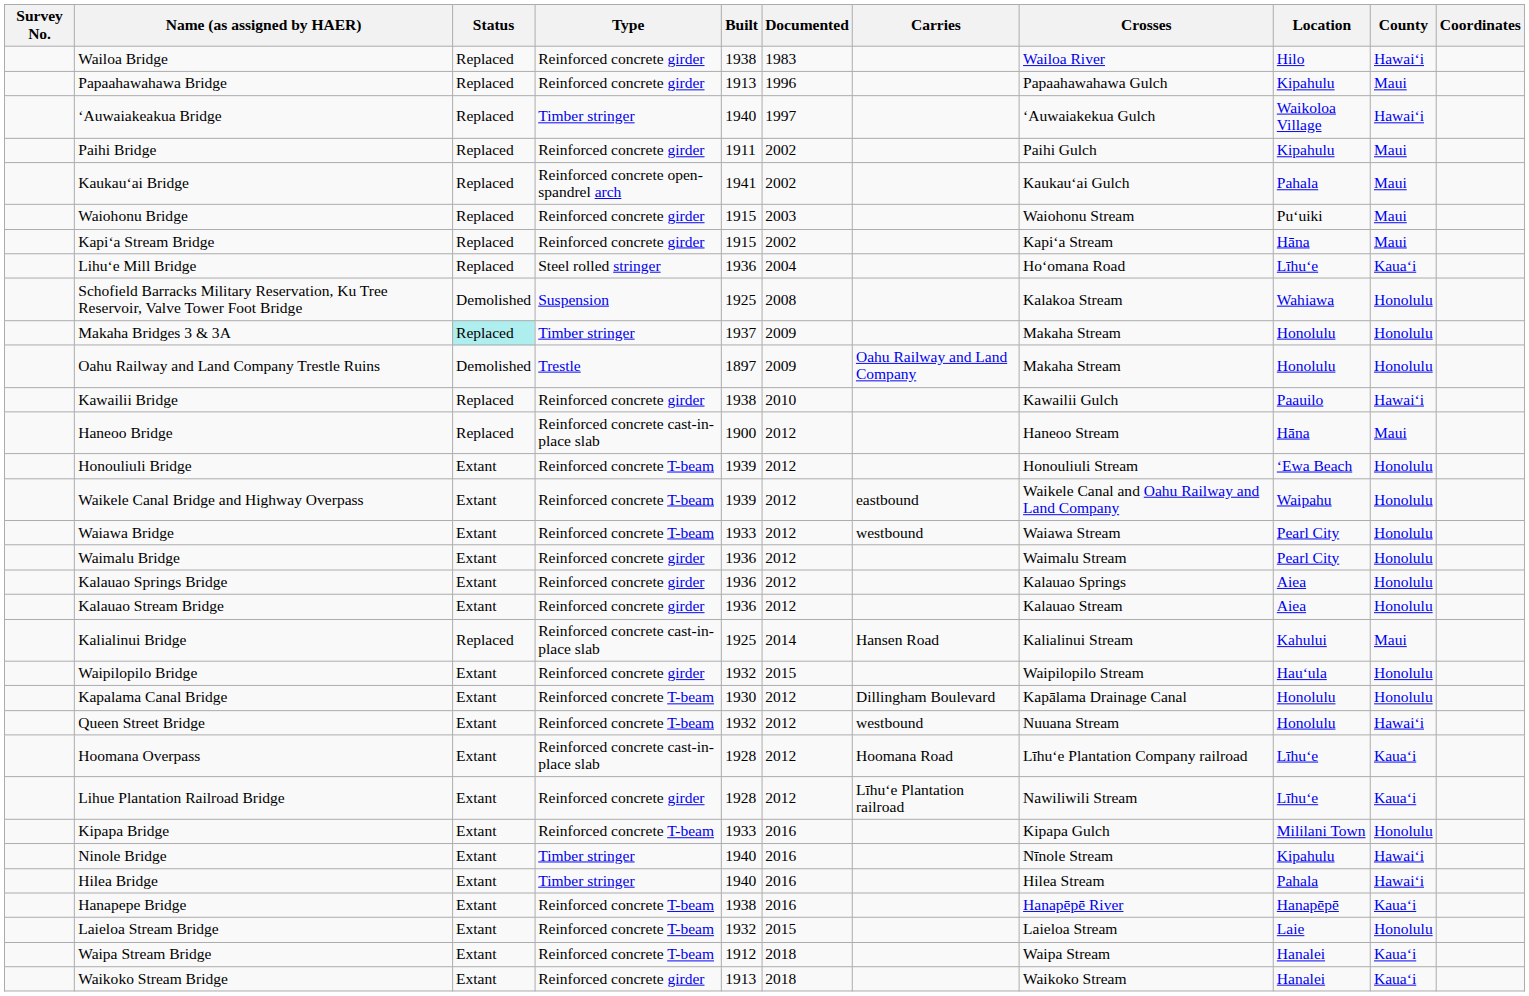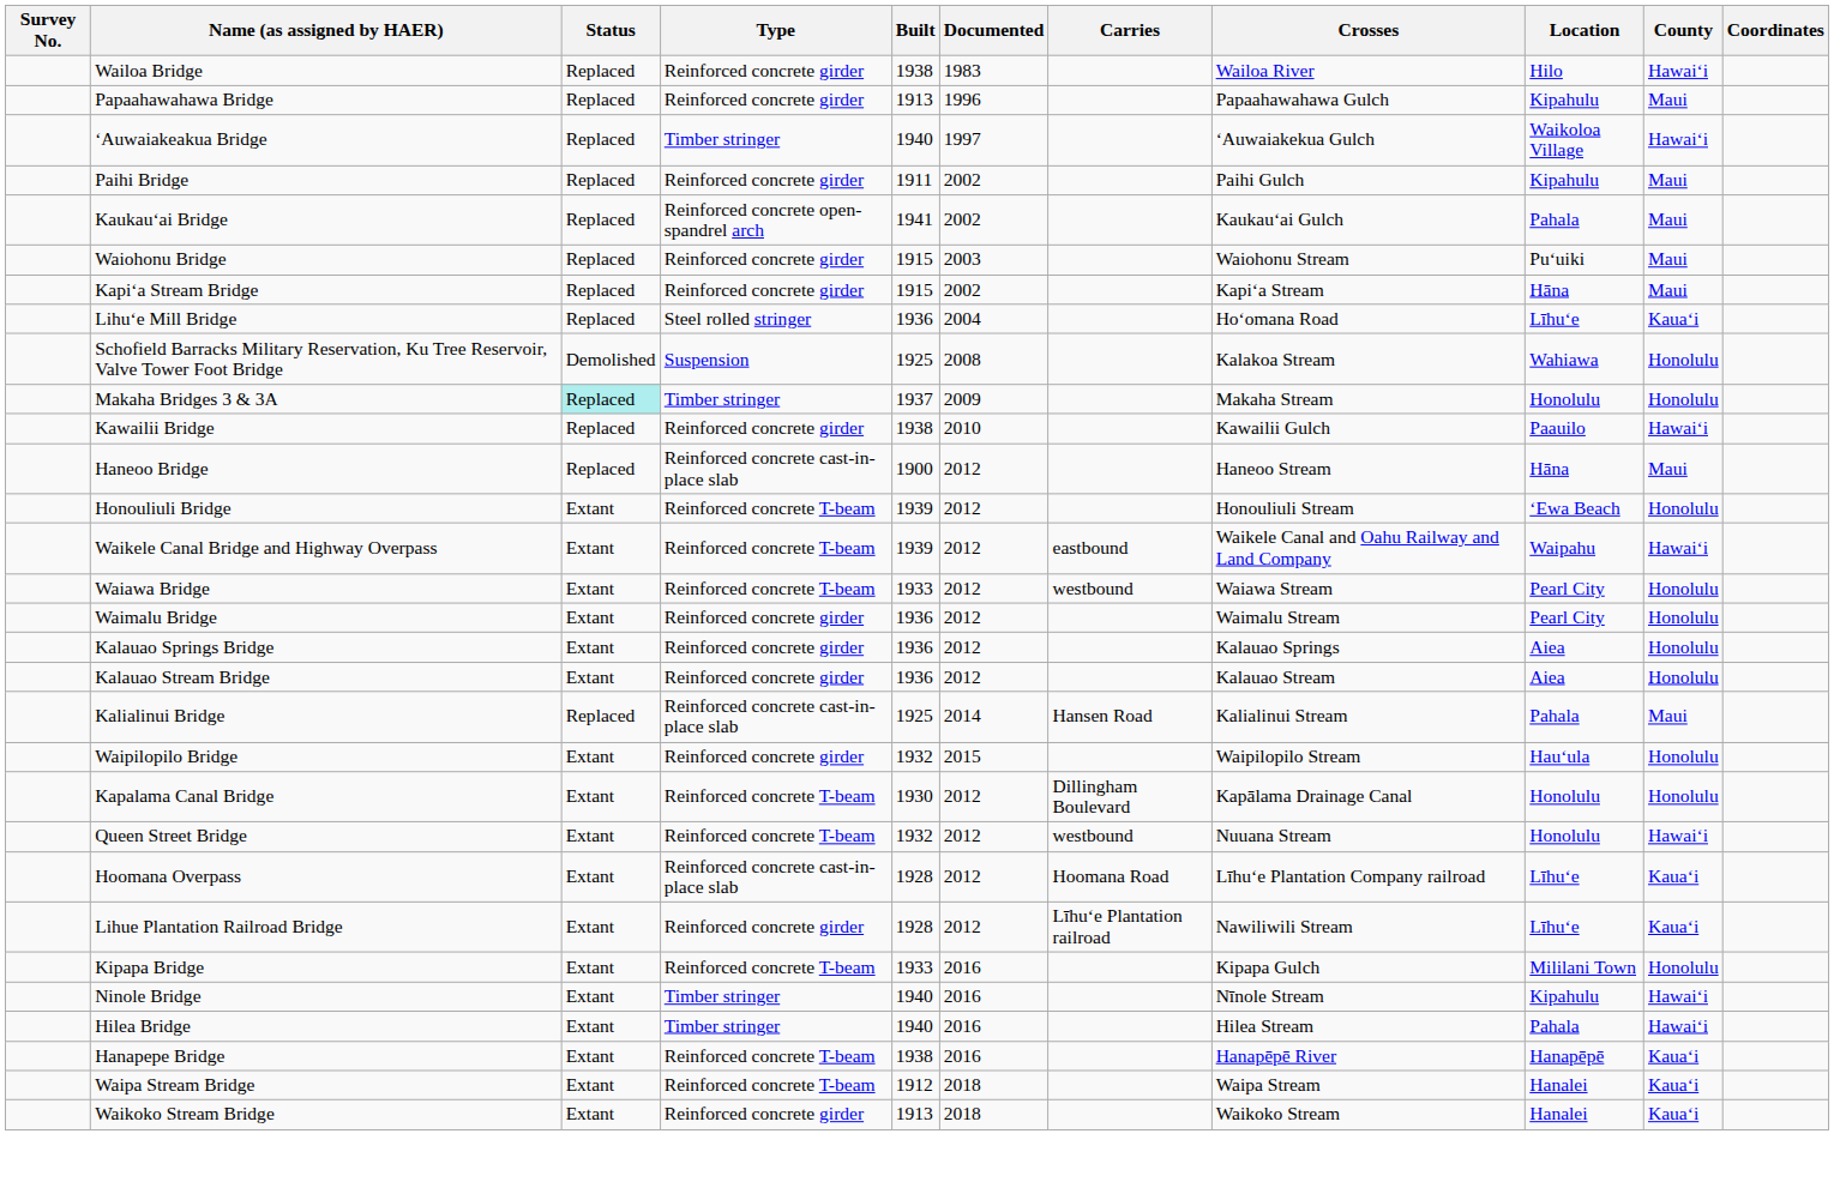 <table class="wikitable sortable">
 <tr>
 <th>Survey No.</th>
 <th>Name (as assigned by HAER)</th>
 <th>Status</th>
 <th>Type</th>
 <th>Built</th>
 <th>Documented</th>
 <th>Carries</th>
 <th>Crosses</th>
 <th>Location</th>
 <th>County</th>
 <th>Coordinates</th>
 </tr>
 <tr>
 <td></td>
 <td>Wailoa Bridge</td>
 <td>Replaced</td>
 <td>Reinforced concrete <a href='#'>girder</a></td>
 <td>1938</td>
 <td>1983</td>
 <td></td>
 <td><a href='#'>Wailoa River</a></td>
 <td><a href='#'>Hilo</a></td>
 <td><a href='#'>Hawaiʻi</a></td>
 <td></td>
 </tr>
 <tr>
 <td></td>
 <td>Papaahawahawa Bridge</td>
 <td>Replaced</td>
 <td>Reinforced concrete <a href='#'>girder</a></td>
 <td>1913</td>
 <td>1996</td>
 <td></td>
 <td>Papaahawahawa Gulch</td>
 <td><a href='#'>Kipahulu</a></td>
 <td><a href='#'>Maui</a></td>
 <td></td>
 </tr>
 <tr>
 <td></td>
 <td>ʻAuwaiakeakua Bridge</td>
 <td>Replaced</td>
 <td><a href='#'>Timber stringer</a></td>
 <td>1940</td>
 <td>1997</td>
 <td></td>
 <td>ʻAuwaiakekua Gulch</td>
 <td><a href='#'>Waikoloa Village</a></td>
 <td><a href='#'>Hawaiʻi</a></td>
 <td></td>
 </tr>
 <tr>
 <td></td>
 <td>Paihi Bridge</td>
 <td>Replaced</td>
 <td>Reinforced concrete <a href='#'>girder</a></td>
 <td>1911</td>
 <td>2002</td>
 <td></td>
 <td>Paihi Gulch</td>
 <td><a href='#'>Kipahulu</a></td>
 <td><a href='#'>Maui</a></td>
 <td></td>
 </tr>
 <tr>
 <td></td>
 <td>Kaukauʻai Bridge</td>
 <td>Replaced</td>
 <td>Reinforced concrete open-spandrel <a href='#'>arch</a></td>
 <td>1941</td>
 <td>2002</td>
 <td></td>
 <td>Kaukauʻai Gulch</td>
 <td><a href='#'>Pahala</a></td>
 <td><a href='#'>Maui</a></td>
 <td></td>
 </tr>
 <tr>
 <td></td>
 <td>Waiohonu Bridge</td>
 <td>Replaced</td>
 <td>Reinforced concrete <a href='#'>girder</a></td>
 <td>1915</td>
 <td>2003</td>
 <td></td>
 <td>Waiohonu Stream</td>
 <td>Puʻuiki</td>
 <td><a href='#'>Maui</a></td>
 <td></td>
 </tr>
 <tr>
 <td></td>
 <td>Kapiʻa Stream Bridge</td>
 <td>Replaced</td>
 <td>Reinforced concrete <a href='#'>girder</a></td>
 <td>1915</td>
 <td>2002</td>
 <td></td>
 <td>Kapiʻa Stream</td>
 <td><a href='#'>Hāna</a></td>
 <td><a href='#'>Maui</a></td>
 <td></td>
 </tr>
 <tr>
 <td></td>
 <td>Lihuʻe Mill Bridge</td>
 <td>Replaced</td>
 <td>Steel rolled <a href='#'>stringer</a></td>
 <td>1936</td>
 <td>2004</td>
 <td></td>
 <td>Hoʻomana Road</td>
 <td><a href='#'>Līhuʻe</a></td>
 <td><a href='#'>Kauaʻi</a></td>
 <td></td>
 </tr>
 <tr>
 <td></td>
 <td>Schofield Barracks Military Reservation, Ku Tree Reservoir, Valve Tower Foot Bridge</td>
 <td>Demolished</td>
 <td><a href='#'>Suspension</a></td>
 <td>1925</td>
 <td>2008</td>
 <td></td>
 <td>Kalakoa Stream</td>
 <td><a href='#'>Wahiawa</a></td>
 <td><a href='#'>Honolulu</a></td>
 <td></td>
 </tr>
 <tr>
 <td></td>
 <td>Makaha Bridges 3 & 3A</td>
 <td style="background: paleturquoise;">Replaced</td>
 <td><a href='#'>Timber stringer</a></td>
 <td>1937</td>
 <td>2009</td>
 <td></td>
 <td>Makaha Stream</td>
 <td><a href='#'>Honolulu</a></td>
 <td><a href='#'>Honolulu</a></td>
 <td></td>
 </tr>
 <tr>
 <td></td>
-<td>Oahu Railway and Land Company Trestle Ruins</td>
-<td>Demolished</td>
-<td><a href='#'>Trestle</a></td>
-<td>1897</td>
-<td>2009</td>
-<td><a href='#'>Oahu Railway and Land Company</a></td>
-<td>Makaha Stream</td>
-<td><a href='#'>Honolulu</a></td>
-<td><a href='#'>Honolulu</a></td>
-<td></td>
-</tr>
-<tr>
-<td></td>
 <td>Kawailii Bridge</td>
 <td>Replaced</td>
 <td>Reinforced concrete <a href='#'>girder</a></td>
 <td>1938</td>
 <td>2010</td>
 <td></td>
 <td>Kawailii Gulch</td>
 <td><a href='#'>Paauilo</a></td>
 <td><a href='#'>Hawaiʻi</a></td>
 <td></td>
 </tr>
 <tr>
 <td></td>
 <td>Haneoo Bridge</td>
 <td>Replaced</td>
 <td>Reinforced concrete cast-in-place slab</td>
 <td>1900</td>
 <td>2012</td>
 <td></td>
 <td>Haneoo Stream</td>
 <td><a href='#'>Hāna</a></td>
 <td><a href='#'>Maui</a></td>
 <td></td>
 </tr>
 <tr>
 <td></td>
 <td>Honouliuli Bridge</td>
 <td>Extant</td>
 <td>Reinforced concrete <a href='#'>T-beam</a></td>
 <td>1939</td>
 <td>2012</td>
 <td></td>
 <td>Honouliuli Stream</td>
 <td><a href='#'>ʻEwa Beach</a></td>
 <td><a href='#'>Honolulu</a></td>
 <td></td>
 </tr>
 <tr>
 <td></td>
 <td>Waikele Canal Bridge and Highway Overpass</td>
 <td>Extant</td>
 <td>Reinforced concrete <a href='#'>T-beam</a></td>
 <td>1939</td>
 <td>2012</td>
 <td> eastbound</td>
 <td>Waikele Canal and <a href='#'>Oahu Railway and Land Company</a></td>
 <td><a href='#'>Waipahu</a></td>
-<td><a href='#'>Honolulu</a></td>
+<td><a href='#'>Hawaiʻi</a></td>
 <td></td>
 </tr>
 <tr>
 <td></td>
 <td>Waiawa Bridge</td>
 <td>Extant</td>
 <td>Reinforced concrete <a href='#'>T-beam</a></td>
 <td>1933</td>
 <td>2012</td>
 <td> westbound</td>
 <td>Waiawa Stream</td>
 <td><a href='#'>Pearl City</a></td>
 <td><a href='#'>Honolulu</a></td>
 <td></td>
 </tr>
 <tr>
 <td></td>
 <td>Waimalu Bridge</td>
 <td>Extant</td>
 <td>Reinforced concrete <a href='#'>girder</a></td>
 <td>1936</td>
 <td>2012</td>
 <td></td>
 <td>Waimalu Stream</td>
 <td><a href='#'>Pearl City</a></td>
 <td><a href='#'>Honolulu</a></td>
 <td></td>
 </tr>
 <tr>
 <td></td>
 <td>Kalauao Springs Bridge</td>
 <td>Extant</td>
 <td>Reinforced concrete <a href='#'>girder</a></td>
 <td>1936</td>
 <td>2012</td>
 <td></td>
 <td>Kalauao Springs</td>
 <td><a href='#'>Aiea</a></td>
 <td><a href='#'>Honolulu</a></td>
 <td></td>
 </tr>
 <tr>
 <td></td>
 <td>Kalauao Stream Bridge</td>
 <td>Extant</td>
 <td>Reinforced concrete <a href='#'>girder</a></td>
 <td>1936</td>
 <td>2012</td>
 <td></td>
 <td>Kalauao Stream</td>
 <td><a href='#'>Aiea</a></td>
 <td><a href='#'>Honolulu</a></td>
 <td></td>
 </tr>
 <tr>
 <td></td>
 <td>Kalialinui Bridge</td>
 <td>Replaced</td>
 <td>Reinforced concrete cast-in-place slab</td>
 <td>1925</td>
 <td>2014</td>
 <td>Hansen Road</td>
 <td>Kalialinui Stream</td>
-<td><a href='#'>Kahului</a></td>
+<td><a href='#'>Pahala</a></td>
 <td><a href='#'>Maui</a></td>
 <td></td>
 </tr>
 <tr>
 <td></td>
 <td>Waipilopilo Bridge</td>
 <td>Extant</td>
 <td>Reinforced concrete <a href='#'>girder</a></td>
 <td>1932</td>
 <td>2015</td>
 <td></td>
 <td>Waipilopilo Stream</td>
 <td><a href='#'>Hauʻula</a></td>
 <td><a href='#'>Honolulu</a></td>
 <td></td>
 </tr>
 <tr>
 <td></td>
 <td>Kapalama Canal Bridge</td>
 <td>Extant</td>
 <td>Reinforced concrete <a href='#'>T-beam</a></td>
 <td>1930</td>
 <td>2012</td>
 <td>Dillingham Boulevard</td>
 <td>Kapālama Drainage Canal</td>
 <td><a href='#'>Honolulu</a></td>
 <td><a href='#'>Honolulu</a></td>
 <td></td>
 </tr>
 <tr>
 <td></td>
 <td>Queen Street Bridge</td>
 <td>Extant</td>
 <td>Reinforced concrete <a href='#'>T-beam</a></td>
 <td>1932</td>
 <td>2012</td>
 <td> westbound</td>
 <td>Nuuana Stream</td>
 <td><a href='#'>Honolulu</a></td>
 <td><a href='#'>Hawaiʻi</a></td>
 <td></td>
 </tr>
 <tr>
 <td></td>
 <td>Hoomana Overpass</td>
 <td>Extant</td>
 <td>Reinforced concrete cast-in-place slab</td>
 <td>1928</td>
 <td>2012</td>
 <td>Hoomana Road</td>
 <td>Līhuʻe Plantation Company railroad</td>
 <td><a href='#'>Līhuʻe</a></td>
 <td><a href='#'>Kauaʻi</a></td>
 <td></td>
 </tr>
 <tr>
 <td></td>
 <td>Lihue Plantation Railroad Bridge</td>
 <td>Extant</td>
 <td>Reinforced concrete <a href='#'>girder</a></td>
 <td>1928</td>
 <td>2012</td>
 <td>Līhuʻe Plantation railroad</td>
 <td>Nawiliwili Stream</td>
 <td><a href='#'>Līhuʻe</a></td>
 <td><a href='#'>Kauaʻi</a></td>
 <td></td>
 </tr>
 <tr>
 <td></td>
 <td>Kipapa Bridge</td>
 <td>Extant</td>
 <td>Reinforced concrete <a href='#'>T-beam</a></td>
 <td>1933</td>
 <td>2016</td>
 <td></td>
 <td>Kipapa Gulch</td>
 <td><a href='#'>Mililani Town</a></td>
 <td><a href='#'>Honolulu</a></td>
 <td></td>
 </tr>
 <tr>
 <td></td>
 <td>Ninole Bridge</td>
 <td>Extant</td>
 <td><a href='#'>Timber stringer</a></td>
 <td>1940</td>
 <td>2016</td>
 <td></td>
 <td>Nīnole Stream</td>
 <td><a href='#'>Kipahulu</a></td>
 <td><a href='#'>Hawaiʻi</a></td>
 <td></td>
 </tr>
 <tr>
 <td></td>
 <td>Hilea Bridge</td>
 <td>Extant</td>
 <td><a href='#'>Timber stringer</a></td>
 <td>1940</td>
 <td>2016</td>
 <td></td>
 <td>Hilea Stream</td>
 <td><a href='#'>Pahala</a></td>
 <td><a href='#'>Hawaiʻi</a></td>
 <td></td>
 </tr>
 <tr>
 <td></td>
 <td>Hanapepe Bridge</td>
 <td>Extant</td>
 <td>Reinforced concrete <a href='#'>T-beam</a></td>
 <td>1938</td>
 <td>2016</td>
 <td></td>
 <td><a href='#'>Hanapēpē River</a></td>
 <td><a href='#'>Hanapēpē</a></td>
 <td><a href='#'>Kauaʻi</a></td>
 <td></td>
 </tr>
 <tr>
 <td></td>
-<td>Laieloa Stream Bridge</td>
-<td>Extant</td>
-<td>Reinforced concrete <a href='#'>T-beam</a></td>
-<td>1932</td>
-<td>2015</td>
-<td></td>
-<td>Laieloa Stream</td>
-<td><a href='#'>Laie</a></td>
-<td><a href='#'>Honolulu</a></td>
-<td></td>
-</tr>
-<tr>
-<td></td>
 <td>Waipa Stream Bridge</td>
 <td>Extant</td>
 <td>Reinforced concrete <a href='#'>T-beam</a></td>
 <td>1912</td>
 <td>2018</td>
 <td></td>
 <td>Waipa Stream</td>
 <td><a href='#'>Hanalei</a></td>
 <td><a href='#'>Kauaʻi</a></td>
 <td></td>
 </tr>
 <tr>
 <td></td>
 <td>Waikoko Stream Bridge</td>
 <td>Extant</td>
 <td>Reinforced concrete <a href='#'>girder</a></td>
 <td>1913</td>
 <td>2018</td>
 <td></td>
 <td>Waikoko Stream</td>
 <td><a href='#'>Hanalei</a></td>
 <td><a href='#'>Kauaʻi</a></td>
 <td></td>
 </tr>
 </table>
